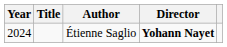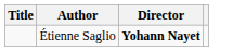 <table class="wikitable">
 <tr>
-<th>Year</th>
 <th>Title</th>
 <th>Author</th>
 <th>Director</th>
 <th scope="col" class="unsortable"></th>
 </tr>
 <tr>
-<td>2024</td>
 <td><em></em></td>
 <td>Étienne Saglio</td>
 <td><strong>Yohann Nayet</strong></td>
 <td></td>
 </tr>
 </table>
